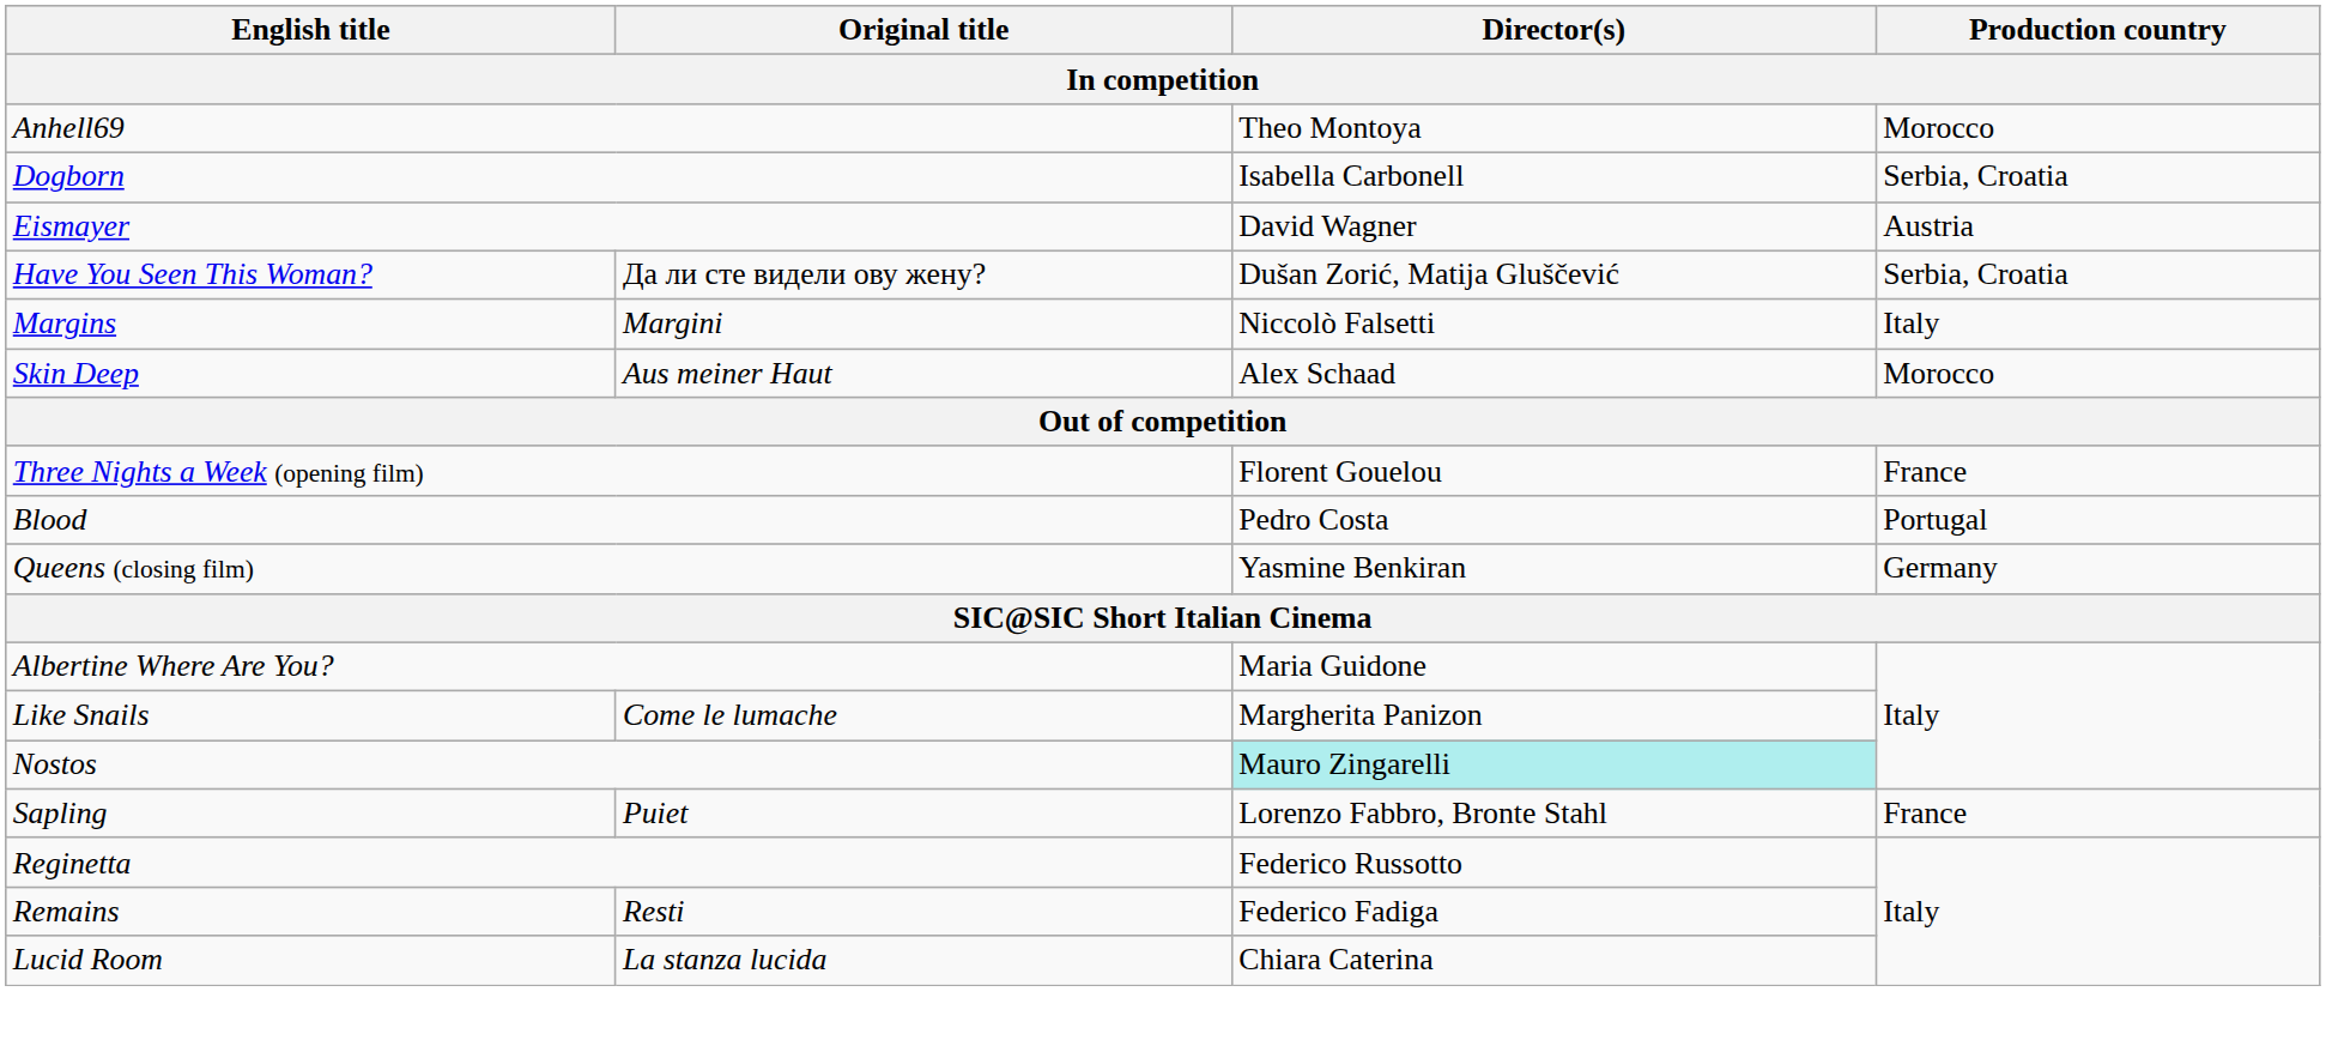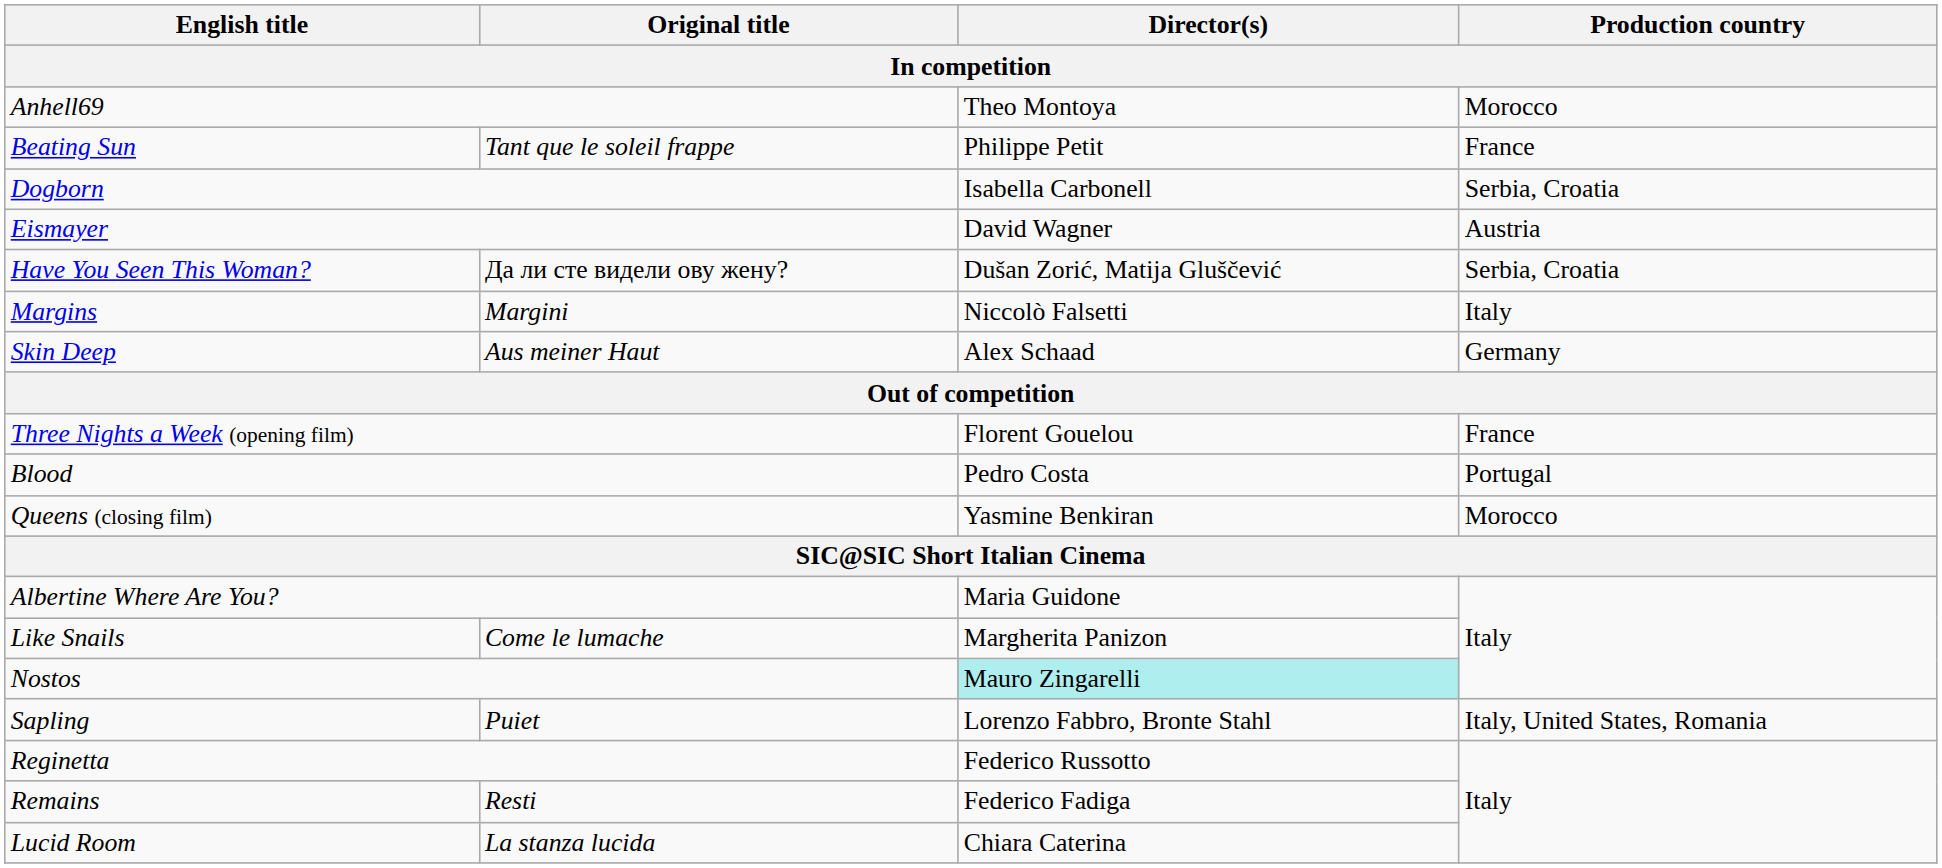 <table class="wikitable" style="width:95%; margin-bottom:2px">
 <tr>
 <th>English title</th>
 <th>Original title</th>
 <th>Director(s)</th>
 <th>Production country</th>
 </tr>
 <tr>
 <th colspan="4">In competition</th>
 </tr>
 <tr>
 <td colspan="2"><em>Anhell69</em></td>
 <td data-sort-value="Montoya">Theo Montoya</td>
 <td>Morocco</td>
+</tr>
+<tr>
+<td><em><a href='#'>Beating Sun</a></em></td>
+<td><em>Tant que le soleil frappe</em></td>
+<td data-sort-value="Petit">Philippe Petit</td>
+<td>France</td>
 </tr>
 <tr>
 <td colspan="2"><em><a href='#'>Dogborn</a></em></td>
 <td data-sort-value="Carbonell">Isabella Carbonell</td>
 <td>Serbia, Croatia</td>
 </tr>
 <tr>
 <td colspan="2"><em><a href='#'>Eismayer</a></em></td>
 <td data-sort-value="Wagner">David Wagner</td>
 <td>Austria</td>
 </tr>
 <tr>
 <td><em><a href='#'>Have You Seen This Woman?</a></em></td>
 <td>Да ли сте видели ову жену?</td>
 <td data-sort-value="Zoric">Dušan Zorić, Matija Gluščević</td>
 <td>Serbia, Croatia</td>
 </tr>
 <tr>
 <td><em><a href='#'>Margins</a></em></td>
 <td><em>Margini </em></td>
 <td data-sort-value="Falsetti">Niccolò Falsetti</td>
 <td>Italy</td>
 </tr>
 <tr>
 <td><em><a href='#'>Skin Deep</a></em></td>
 <td><em>Aus meiner Haut</em></td>
 <td data-sort-value="Schaad">Alex Schaad</td>
-<td>Morocco</td>
+<td>Germany</td>
 </tr>
 <tr>
 <th colspan="4">Out of competition</th>
 </tr>
 <tr>
 <td colspan="2"><em><a href='#'>Three Nights a Week</a></em> <small>(opening film)</small></td>
 <td>Florent Gouelou</td>
 <td>France</td>
 </tr>
 <tr>
 <td colspan="2"><em>Blood</em></td>
 <td>Pedro Costa</td>
 <td>Portugal</td>
 </tr>
 <tr>
 <td colspan="2"><em>Queens</em> <small>(closing film)</small></td>
 <td>Yasmine Benkiran</td>
-<td>Germany</td>
+<td>Morocco</td>
 </tr>
 <tr>
 <th colspan="4">SIC@SIC Short Italian Cinema</th>
 </tr>
 <tr>
 <td colspan="2"><em>Albertine Where Are You?</em></td>
 <td>Maria Guidone</td>
 <td rowspan="3">Italy</td>
 </tr>
 <tr>
 <td><em>Like Snails</em></td>
 <td><em>Come le lumache</em></td>
 <td>Margherita Panizon</td>
 </tr>
 <tr>
 <td colspan="2"><em>Nostos</em></td>
 <td style="background: paleturquoise;">Mauro Zingarelli</td>
 </tr>
 <tr>
 <td><em>Sapling</em></td>
 <td><em>Puiet</em></td>
 <td>Lorenzo Fabbro, Bronte Stahl</td>
-<td>France</td>
+<td>Italy, United States, Romania</td>
 </tr>
 <tr>
 <td colspan="2"><em>Reginetta</em></td>
 <td>Federico Russotto</td>
 <td rowspan="3">Italy</td>
 </tr>
 <tr>
 <td><em>Remains</em></td>
 <td><em>Resti</em></td>
 <td>Federico Fadiga</td>
 </tr>
 <tr>
 <td><em>Lucid Room</em></td>
 <td><em>La stanza lucida</em></td>
 <td>Chiara Caterina</td>
 </tr>
 </table>
